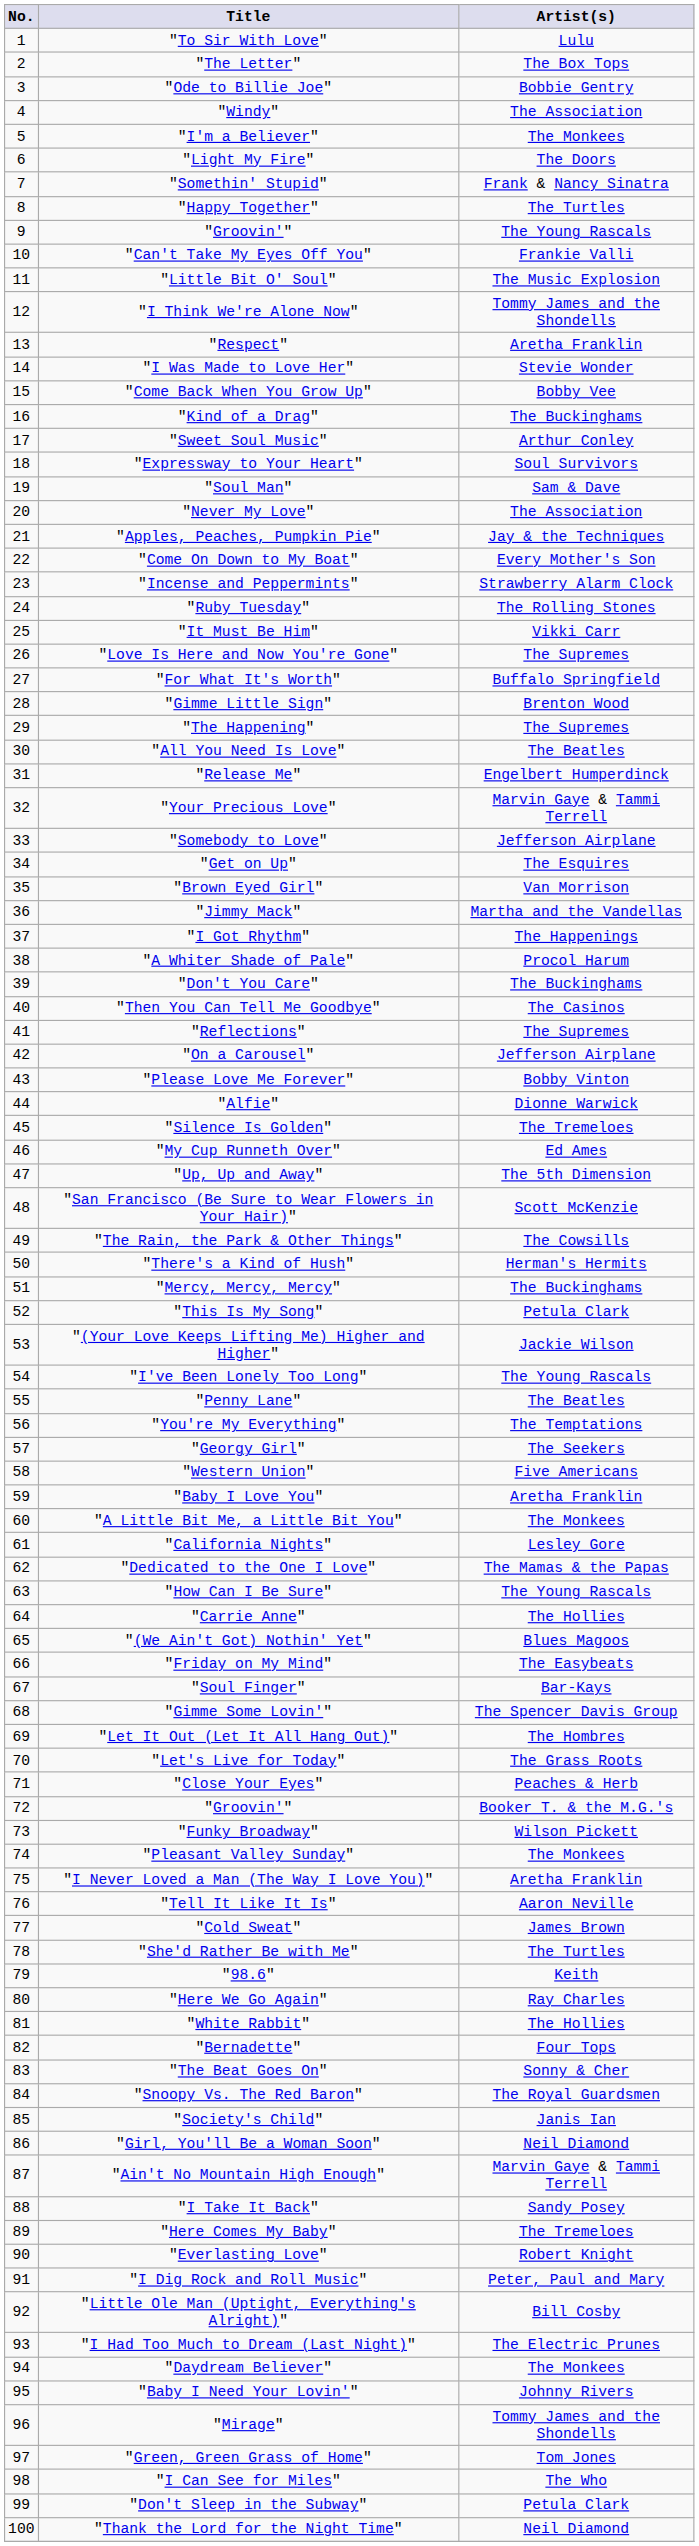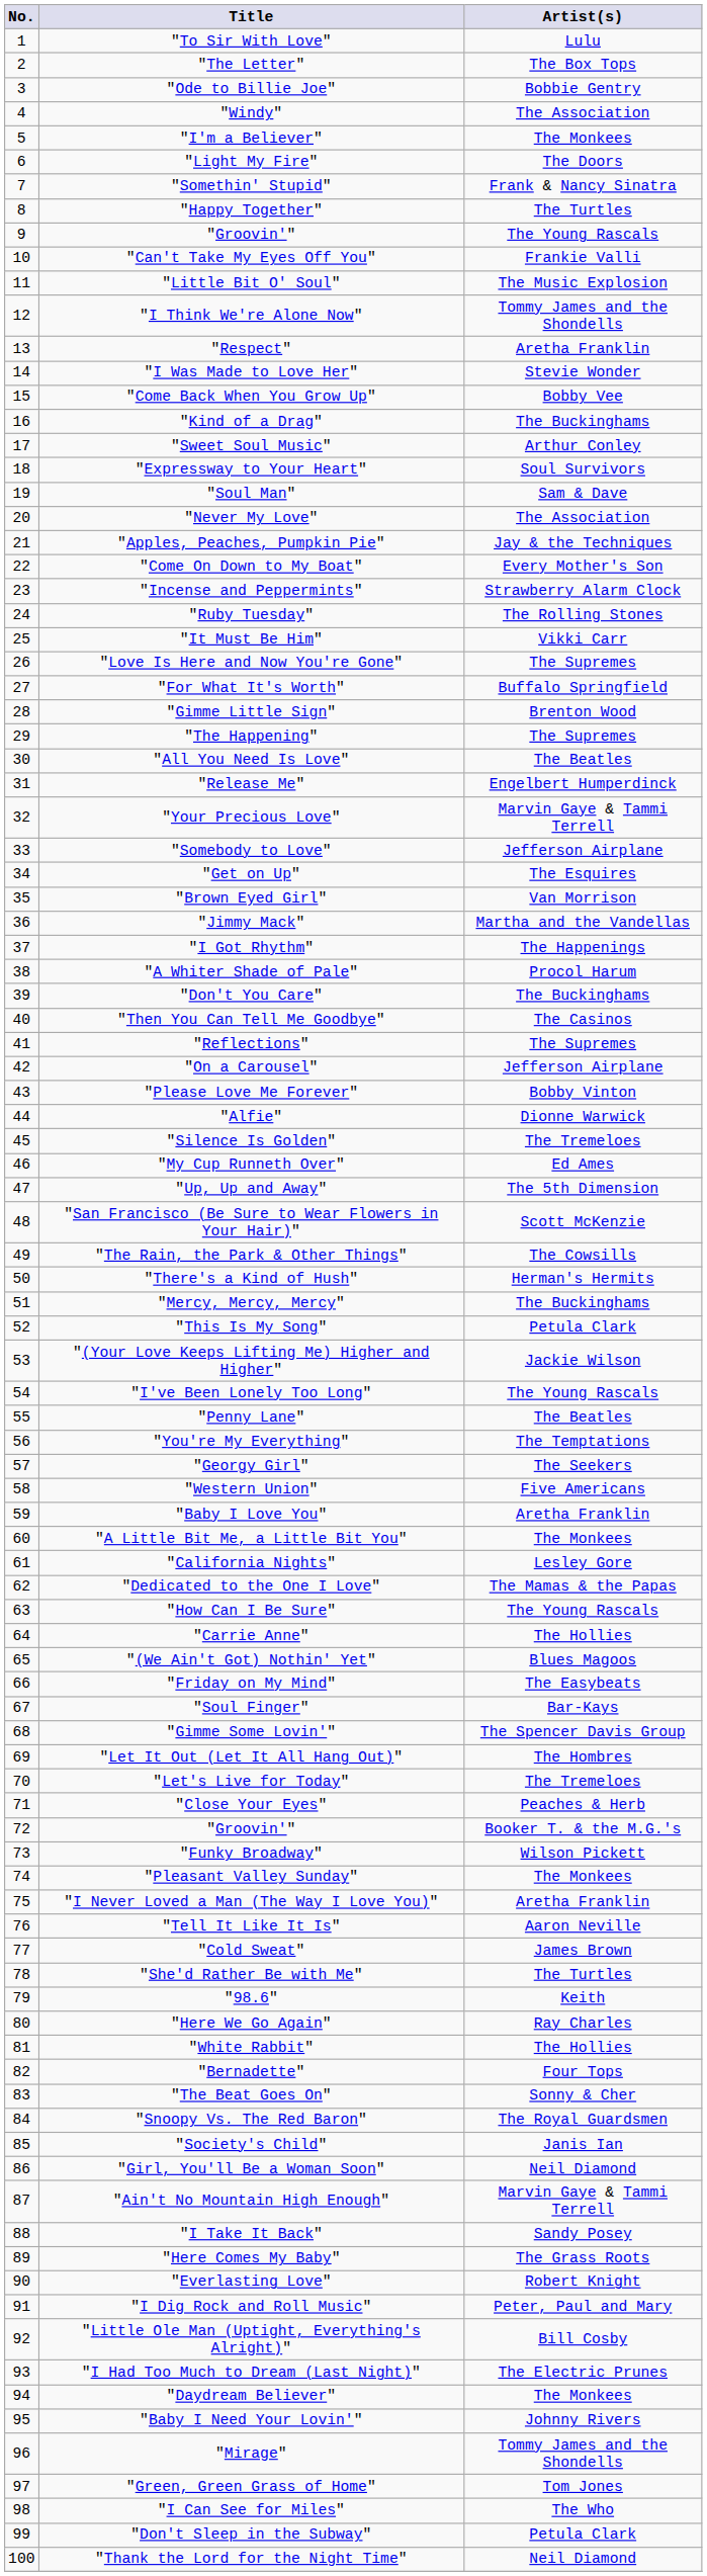 <table class="wikitable sortable" style="text-align: center">
 <tr>
 <th scope="col" style="background:#dde;">No.</th>
 <th scope="col" style="background:#dde;">Title</th>
 <th scope="col" style="background:#dde;">Artist(s)</th>
 </tr>
 <tr>
 <td>1</td>
 <td>"<a href='#'>To Sir With Love</a>"</td>
 <td><a href='#'>Lulu</a></td>
 </tr>
 <tr>
 <td>2</td>
 <td>"<a href='#'>The Letter</a>"</td>
 <td><a href='#'>The Box Tops</a></td>
 </tr>
 <tr>
 <td>3</td>
 <td>"<a href='#'>Ode to Billie Joe</a>"</td>
 <td><a href='#'>Bobbie Gentry</a></td>
 </tr>
 <tr>
 <td>4</td>
 <td>"<a href='#'>Windy</a>"</td>
 <td><a href='#'>The Association</a></td>
 </tr>
 <tr>
 <td>5</td>
 <td>"<a href='#'>I'm a Believer</a>"</td>
 <td><a href='#'>The Monkees</a></td>
 </tr>
 <tr>
 <td>6</td>
 <td>"<a href='#'>Light My Fire</a>"</td>
 <td><a href='#'>The Doors</a></td>
 </tr>
 <tr>
 <td>7</td>
 <td>"<a href='#'>Somethin' Stupid</a>"</td>
 <td><a href='#'>Frank</a> & <a href='#'>Nancy Sinatra</a></td>
 </tr>
 <tr>
 <td>8</td>
 <td>"<a href='#'>Happy Together</a>"</td>
 <td><a href='#'>The Turtles</a></td>
 </tr>
 <tr>
 <td>9</td>
 <td>"<a href='#'>Groovin'</a>"</td>
 <td><a href='#'>The Young Rascals</a></td>
 </tr>
 <tr>
 <td>10</td>
 <td>"<a href='#'>Can't Take My Eyes Off You</a>"</td>
 <td><a href='#'>Frankie Valli</a></td>
 </tr>
 <tr>
 <td>11</td>
 <td>"<a href='#'>Little Bit O' Soul</a>"</td>
 <td><a href='#'>The Music Explosion</a></td>
 </tr>
 <tr>
 <td>12</td>
 <td>"<a href='#'>I Think We're Alone Now</a>"</td>
 <td><a href='#'>Tommy James and the Shondells</a></td>
 </tr>
 <tr>
 <td>13</td>
 <td>"<a href='#'>Respect</a>"</td>
 <td><a href='#'>Aretha Franklin</a></td>
 </tr>
 <tr>
 <td>14</td>
 <td>"<a href='#'>I Was Made to Love Her</a>"</td>
 <td><a href='#'>Stevie Wonder</a></td>
 </tr>
 <tr>
 <td>15</td>
 <td>"<a href='#'>Come Back When You Grow Up</a>"</td>
 <td><a href='#'>Bobby Vee</a></td>
 </tr>
 <tr>
 <td>16</td>
 <td>"<a href='#'>Kind of a Drag</a>"</td>
 <td><a href='#'>The Buckinghams</a></td>
 </tr>
 <tr>
 <td>17</td>
 <td>"<a href='#'>Sweet Soul Music</a>"</td>
 <td><a href='#'>Arthur Conley</a></td>
 </tr>
 <tr>
 <td>18</td>
 <td>"<a href='#'>Expressway to Your Heart</a>"</td>
 <td><a href='#'>Soul Survivors</a></td>
 </tr>
 <tr>
 <td>19</td>
 <td>"<a href='#'>Soul Man</a>"</td>
 <td><a href='#'>Sam & Dave</a></td>
 </tr>
 <tr>
 <td>20</td>
 <td>"<a href='#'>Never My Love</a>"</td>
 <td><a href='#'>The Association</a></td>
 </tr>
 <tr>
 <td>21</td>
 <td>"<a href='#'>Apples, Peaches, Pumpkin Pie</a>"</td>
 <td><a href='#'>Jay & the Techniques</a></td>
 </tr>
 <tr>
 <td>22</td>
 <td>"<a href='#'>Come On Down to My Boat</a>"</td>
 <td><a href='#'>Every Mother's Son</a></td>
 </tr>
 <tr>
 <td>23</td>
 <td>"<a href='#'>Incense and Peppermints</a>"</td>
 <td><a href='#'>Strawberry Alarm Clock</a></td>
 </tr>
 <tr>
 <td>24</td>
 <td>"<a href='#'>Ruby Tuesday</a>"</td>
 <td><a href='#'>The Rolling Stones</a></td>
 </tr>
 <tr>
 <td>25</td>
 <td>"<a href='#'>It Must Be Him</a>"</td>
 <td><a href='#'>Vikki Carr</a></td>
 </tr>
 <tr>
 <td>26</td>
 <td>"<a href='#'>Love Is Here and Now You're Gone</a>"</td>
 <td><a href='#'>The Supremes</a></td>
 </tr>
 <tr>
 <td>27</td>
 <td>"<a href='#'>For What It's Worth</a>"</td>
 <td><a href='#'>Buffalo Springfield</a></td>
 </tr>
 <tr>
 <td>28</td>
 <td>"<a href='#'>Gimme Little Sign</a>"</td>
 <td><a href='#'>Brenton Wood</a></td>
 </tr>
 <tr>
 <td>29</td>
 <td>"<a href='#'>The Happening</a>"</td>
 <td><a href='#'>The Supremes</a></td>
 </tr>
 <tr>
 <td>30</td>
 <td>"<a href='#'>All You Need Is Love</a>"</td>
 <td><a href='#'>The Beatles</a></td>
 </tr>
 <tr>
 <td>31</td>
 <td>"<a href='#'>Release Me</a>"</td>
 <td><a href='#'>Engelbert Humperdinck</a></td>
 </tr>
 <tr>
 <td>32</td>
 <td>"<a href='#'>Your Precious Love</a>"</td>
 <td><a href='#'>Marvin Gaye</a> & <a href='#'>Tammi Terrell</a></td>
 </tr>
 <tr>
 <td>33</td>
 <td>"<a href='#'>Somebody to Love</a>"</td>
 <td><a href='#'>Jefferson Airplane</a></td>
 </tr>
 <tr>
 <td>34</td>
 <td>"<a href='#'>Get on Up</a>"</td>
 <td><a href='#'>The Esquires</a></td>
 </tr>
 <tr>
 <td>35</td>
 <td>"<a href='#'>Brown Eyed Girl</a>"</td>
 <td><a href='#'>Van Morrison</a></td>
 </tr>
 <tr>
 <td>36</td>
 <td>"<a href='#'>Jimmy Mack</a>"</td>
 <td><a href='#'>Martha and the Vandellas</a></td>
 </tr>
 <tr>
 <td>37</td>
 <td>"<a href='#'>I Got Rhythm</a>"</td>
 <td><a href='#'>The Happenings</a></td>
 </tr>
 <tr>
 <td>38</td>
 <td>"<a href='#'>A Whiter Shade of Pale</a>"</td>
 <td><a href='#'>Procol Harum</a></td>
 </tr>
 <tr>
 <td>39</td>
 <td>"<a href='#'>Don't You Care</a>"</td>
 <td><a href='#'>The Buckinghams</a></td>
 </tr>
 <tr>
 <td>40</td>
 <td>"<a href='#'>Then You Can Tell Me Goodbye</a>"</td>
 <td><a href='#'>The Casinos</a></td>
 </tr>
 <tr>
 <td>41</td>
 <td>"<a href='#'>Reflections</a>"</td>
 <td><a href='#'>The Supremes</a></td>
 </tr>
 <tr>
 <td>42</td>
 <td>"<a href='#'>On a Carousel</a>"</td>
 <td><a href='#'>Jefferson Airplane</a></td>
 </tr>
 <tr>
 <td>43</td>
 <td>"<a href='#'>Please Love Me Forever</a>"</td>
 <td><a href='#'>Bobby Vinton</a></td>
 </tr>
 <tr>
 <td>44</td>
 <td>"<a href='#'>Alfie</a>"</td>
 <td><a href='#'>Dionne Warwick</a></td>
 </tr>
 <tr>
 <td>45</td>
 <td>"<a href='#'>Silence Is Golden</a>"</td>
 <td><a href='#'>The Tremeloes</a></td>
 </tr>
 <tr>
 <td>46</td>
 <td>"<a href='#'>My Cup Runneth Over</a>"</td>
 <td><a href='#'>Ed Ames</a></td>
 </tr>
 <tr>
 <td>47</td>
 <td>"<a href='#'>Up, Up and Away</a>"</td>
 <td><a href='#'>The 5th Dimension</a></td>
 </tr>
 <tr>
 <td>48</td>
 <td>"<a href='#'>San Francisco (Be Sure to Wear Flowers in Your Hair)</a>"</td>
 <td><a href='#'>Scott McKenzie</a></td>
 </tr>
 <tr>
 <td>49</td>
 <td>"<a href='#'>The Rain, the Park & Other Things</a>"</td>
 <td><a href='#'>The Cowsills</a></td>
 </tr>
 <tr>
 <td>50</td>
 <td>"<a href='#'>There's a Kind of Hush</a>"</td>
 <td><a href='#'>Herman's Hermits</a></td>
 </tr>
 <tr>
 <td>51</td>
 <td>"<a href='#'>Mercy, Mercy, Mercy</a>"</td>
 <td><a href='#'>The Buckinghams</a></td>
 </tr>
 <tr>
 <td>52</td>
 <td>"<a href='#'>This Is My Song</a>"</td>
 <td><a href='#'>Petula Clark</a></td>
 </tr>
 <tr>
 <td>53</td>
 <td>"<a href='#'>(Your Love Keeps Lifting Me) Higher and Higher</a>"</td>
 <td><a href='#'>Jackie Wilson</a></td>
 </tr>
 <tr>
 <td>54</td>
 <td>"<a href='#'>I've Been Lonely Too Long</a>"</td>
 <td><a href='#'>The Young Rascals</a></td>
 </tr>
 <tr>
 <td>55</td>
 <td>"<a href='#'>Penny Lane</a>"</td>
 <td><a href='#'>The Beatles</a></td>
 </tr>
 <tr>
 <td>56</td>
 <td>"<a href='#'>You're My Everything</a>"</td>
 <td><a href='#'>The Temptations</a></td>
 </tr>
 <tr>
 <td>57</td>
 <td>"<a href='#'>Georgy Girl</a>"</td>
 <td><a href='#'>The Seekers</a></td>
 </tr>
 <tr>
 <td>58</td>
 <td>"<a href='#'>Western Union</a>"</td>
 <td><a href='#'>Five Americans</a></td>
 </tr>
 <tr>
 <td>59</td>
 <td>"<a href='#'>Baby I Love You</a>"</td>
 <td><a href='#'>Aretha Franklin</a></td>
 </tr>
 <tr>
 <td>60</td>
 <td>"<a href='#'>A Little Bit Me, a Little Bit You</a>"</td>
 <td><a href='#'>The Monkees</a></td>
 </tr>
 <tr>
 <td>61</td>
 <td>"<a href='#'>California Nights</a>"</td>
 <td><a href='#'>Lesley Gore</a></td>
 </tr>
 <tr>
 <td>62</td>
 <td>"<a href='#'>Dedicated to the One I Love</a>"</td>
 <td><a href='#'>The Mamas & the Papas</a></td>
 </tr>
 <tr>
 <td>63</td>
 <td>"<a href='#'>How Can I Be Sure</a>"</td>
 <td><a href='#'>The Young Rascals</a></td>
 </tr>
 <tr>
 <td>64</td>
 <td>"<a href='#'>Carrie Anne</a>"</td>
 <td><a href='#'>The Hollies</a></td>
 </tr>
 <tr>
 <td>65</td>
 <td>"<a href='#'>(We Ain't Got) Nothin' Yet</a>"</td>
 <td><a href='#'>Blues Magoos</a></td>
 </tr>
 <tr>
 <td>66</td>
 <td>"<a href='#'>Friday on My Mind</a>"</td>
 <td><a href='#'>The Easybeats</a></td>
 </tr>
 <tr>
 <td>67</td>
 <td>"<a href='#'>Soul Finger</a>"</td>
 <td><a href='#'>Bar-Kays</a></td>
 </tr>
 <tr>
 <td>68</td>
 <td>"<a href='#'>Gimme Some Lovin'</a>"</td>
 <td><a href='#'>The Spencer Davis Group</a></td>
 </tr>
 <tr>
 <td>69</td>
 <td>"<a href='#'>Let It Out (Let It All Hang Out)</a>"</td>
 <td><a href='#'>The Hombres</a></td>
 </tr>
 <tr>
 <td>70</td>
 <td>"<a href='#'>Let's Live for Today</a>"</td>
-<td><a href='#'>The Grass Roots</a></td>
+<td><a href='#'>The Tremeloes</a></td>
 </tr>
 <tr>
 <td>71</td>
 <td>"<a href='#'>Close Your Eyes</a>"</td>
 <td><a href='#'>Peaches & Herb</a></td>
 </tr>
 <tr>
 <td>72</td>
 <td>"<a href='#'>Groovin'</a>"</td>
 <td><a href='#'>Booker T. & the M.G.'s</a></td>
 </tr>
 <tr>
 <td>73</td>
 <td>"<a href='#'>Funky Broadway</a>"</td>
 <td><a href='#'>Wilson Pickett</a></td>
 </tr>
 <tr>
 <td>74</td>
 <td>"<a href='#'>Pleasant Valley Sunday</a>"</td>
 <td><a href='#'>The Monkees</a></td>
 </tr>
 <tr>
 <td>75</td>
 <td>"<a href='#'>I Never Loved a Man (The Way I Love You)</a>"</td>
 <td><a href='#'>Aretha Franklin</a></td>
 </tr>
 <tr>
 <td>76</td>
 <td>"<a href='#'>Tell It Like It Is</a>"</td>
 <td><a href='#'>Aaron Neville</a></td>
 </tr>
 <tr>
 <td>77</td>
 <td>"<a href='#'>Cold Sweat</a>"</td>
 <td><a href='#'>James Brown</a></td>
 </tr>
 <tr>
 <td>78</td>
 <td>"<a href='#'>She'd Rather Be with Me</a>"</td>
 <td><a href='#'>The Turtles</a></td>
 </tr>
 <tr>
 <td>79</td>
 <td>"<a href='#'>98.6</a>"</td>
 <td><a href='#'>Keith</a></td>
 </tr>
 <tr>
 <td>80</td>
 <td>"<a href='#'>Here We Go Again</a>"</td>
 <td><a href='#'>Ray Charles</a></td>
 </tr>
 <tr>
 <td>81</td>
 <td>"<a href='#'>White Rabbit</a>"</td>
 <td><a href='#'>The Hollies</a></td>
 </tr>
 <tr>
 <td>82</td>
 <td>"<a href='#'>Bernadette</a>"</td>
 <td><a href='#'>Four Tops</a></td>
 </tr>
 <tr>
 <td>83</td>
 <td>"<a href='#'>The Beat Goes On</a>"</td>
 <td><a href='#'>Sonny & Cher</a></td>
 </tr>
 <tr>
 <td>84</td>
 <td>"<a href='#'>Snoopy Vs. The Red Baron</a>"</td>
 <td><a href='#'>The Royal Guardsmen</a></td>
 </tr>
 <tr>
 <td>85</td>
 <td>"<a href='#'>Society's Child</a>"</td>
 <td><a href='#'>Janis Ian</a></td>
 </tr>
 <tr>
 <td>86</td>
 <td>"<a href='#'>Girl, You'll Be a Woman Soon</a>"</td>
 <td><a href='#'>Neil Diamond</a></td>
 </tr>
 <tr>
 <td>87</td>
 <td>"<a href='#'>Ain't No Mountain High Enough</a>"</td>
 <td><a href='#'>Marvin Gaye</a> & <a href='#'>Tammi Terrell</a></td>
 </tr>
 <tr>
 <td>88</td>
 <td>"<a href='#'>I Take It Back</a>"</td>
 <td><a href='#'>Sandy Posey</a></td>
 </tr>
 <tr>
 <td>89</td>
 <td>"<a href='#'>Here Comes My Baby</a>"</td>
-<td><a href='#'>The Tremeloes</a></td>
+<td><a href='#'>The Grass Roots</a></td>
 </tr>
 <tr>
 <td>90</td>
 <td>"<a href='#'>Everlasting Love</a>"</td>
 <td><a href='#'>Robert Knight</a></td>
 </tr>
 <tr>
 <td>91</td>
 <td>"<a href='#'>I Dig Rock and Roll Music</a>"</td>
 <td><a href='#'>Peter, Paul and Mary</a></td>
 </tr>
 <tr>
 <td>92</td>
 <td>"<a href='#'>Little Ole Man (Uptight, Everything's Alright)</a>"</td>
 <td><a href='#'>Bill Cosby</a></td>
 </tr>
 <tr>
 <td>93</td>
 <td>"<a href='#'>I Had Too Much to Dream (Last Night)</a>"</td>
 <td><a href='#'>The Electric Prunes</a></td>
 </tr>
 <tr>
 <td>94</td>
 <td>"<a href='#'>Daydream Believer</a>"</td>
 <td><a href='#'>The Monkees</a></td>
 </tr>
 <tr>
 <td>95</td>
 <td>"<a href='#'>Baby I Need Your Lovin'</a>"</td>
 <td><a href='#'>Johnny Rivers</a></td>
 </tr>
 <tr>
 <td>96</td>
 <td>"<a href='#'>Mirage</a>"</td>
 <td><a href='#'>Tommy James and the Shondells</a></td>
 </tr>
 <tr>
 <td>97</td>
 <td>"<a href='#'>Green, Green Grass of Home</a>"</td>
 <td><a href='#'>Tom Jones</a></td>
 </tr>
 <tr>
 <td>98</td>
 <td>"<a href='#'>I Can See for Miles</a>"</td>
 <td><a href='#'>The Who</a></td>
 </tr>
 <tr>
 <td>99</td>
 <td>"<a href='#'>Don't Sleep in the Subway</a>"</td>
 <td><a href='#'>Petula Clark</a></td>
 </tr>
 <tr>
 <td>100</td>
 <td>"<a href='#'>Thank the Lord for the Night Time</a>"</td>
 <td><a href='#'>Neil Diamond</a></td>
 </tr>
 <tr>
 </tr>
 </table>
